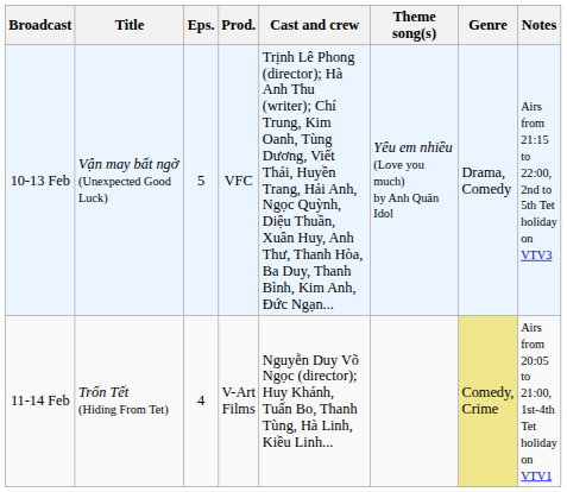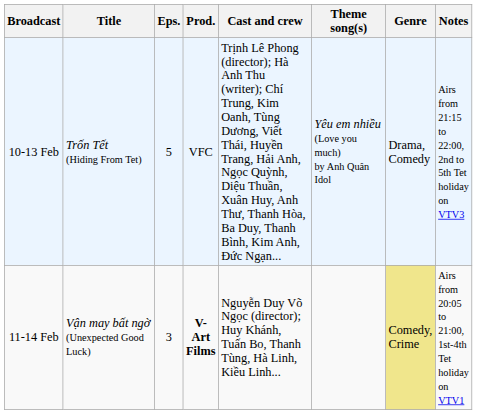 <table class="wikitable sortable">
 <tr>
 <th style="width:10%;">Broadcast</th>
 <th style="width:24%;">Title</th>
 <th style="width:6%;">Eps.</th>
 <th style="width:5%;">Prod.</th>
 <th style="width:25%;">Cast and crew</th>
 <th style="width:20%;">Theme song(s)</th>
 <th style="width:5%;">Genre</th>
 <th style="width:5%;">Notes</th>
 </tr>
 <tr ---- bgcolor="#ebf5ff">
 <td style="text-align:center;">10-13 Feb <br></td>
-<td><em>Vận may bất ngờ</em> <br><small>(Unexpected Good Luck)</small></td>
+<td><em>Trốn Tết</em> <br><small>(Hiding From Tet)</small></td>
 <td style="text-align:center;">5</td>
 <td style="text-align:center;">VFC</td>
 <td>Trịnh Lê Phong (director); Hà Anh Thu (writer); Chí Trung, Kim Oanh, Tùng Dương, Viết Thái, Huyền Trang, Hải Anh, Ngọc Quỳnh, Diệu Thuần, Xuân Huy, Anh Thư, Thanh Hòa, Ba Duy, Thanh Bình, Kim Anh, Đức Ngạn...</td>
 <td><em>Yêu em nhiều</em> <br><small>(Love you much)</small><br><small>by Anh Quân Idol</small></td>
 <td>Drama, Comedy</td>
 <td><small>Airs from 21:15 to 22:00, 2nd to 5th Tet holiday on <a href='#'>VTV3</a></small></td>
 </tr>
 <tr>
 <td style="text-align:center;">11-14 Feb <br></td>
-<td><em>Trốn Tết</em> <br><small>(Hiding From Tet)</small></td>
-<td style="text-align:center;">4</td>
-<td style="text-align:center;">V-Art Films</td>
+<td><em>Vận may bất ngờ</em> <br><small>(Unexpected Good Luck)</small></td>
+<td style="text-align:center;">3</td>
+<td style="text-align:center;"><strong>V-Art Films</strong></td>
 <td>Nguyễn Duy Võ Ngọc (director); Huy Khánh, Tuấn Bo, Thanh Tùng, Hà Linh, Kiều Linh...</td>
 <td></td>
 <td style="background: khaki;">Comedy, Crime</td>
 <td><small>Airs from 20:05 to 21:00, 1st-4th Tet holiday on <a href='#'>VTV1</a></small></td>
 </tr>
 </table>
